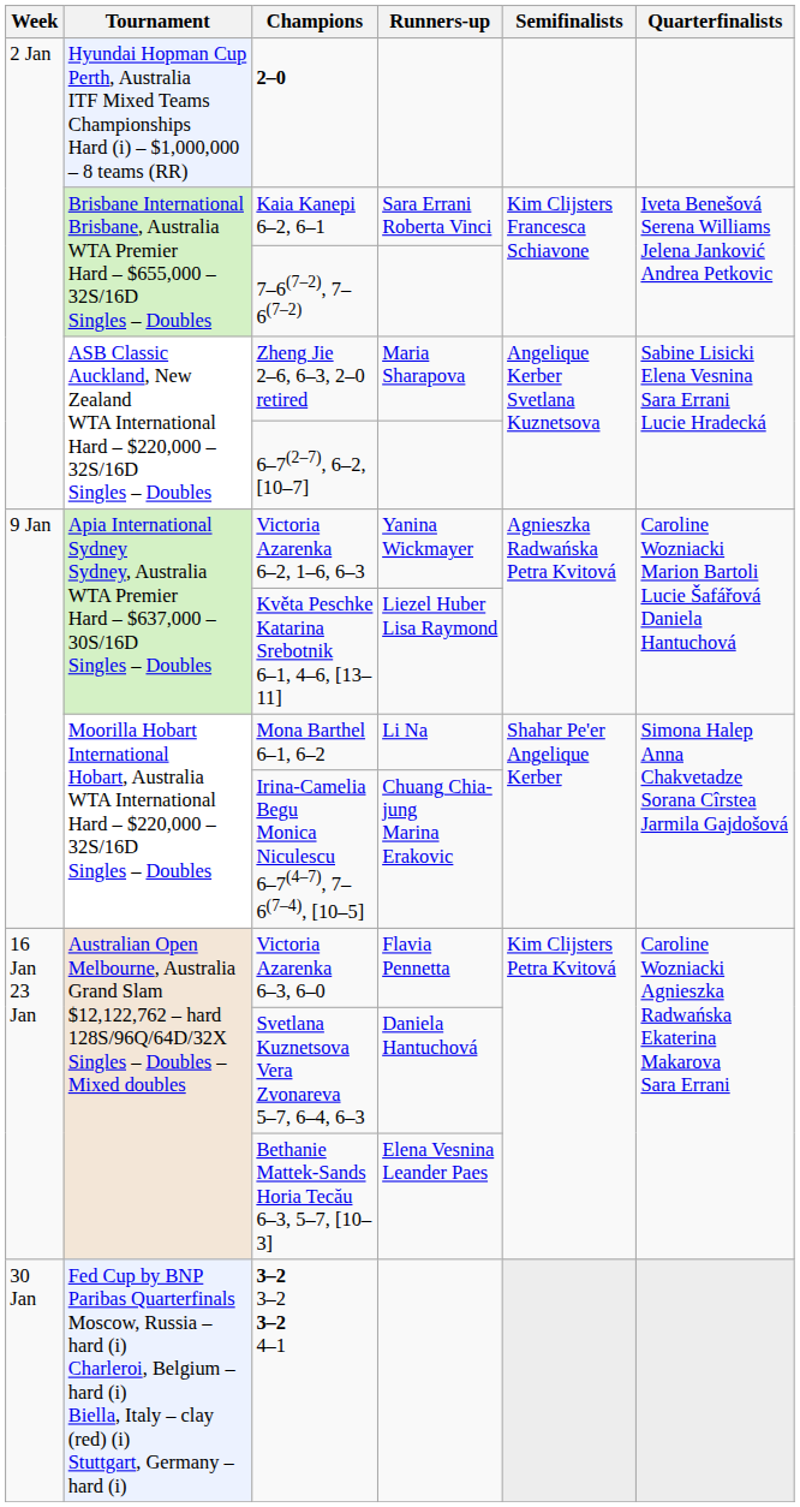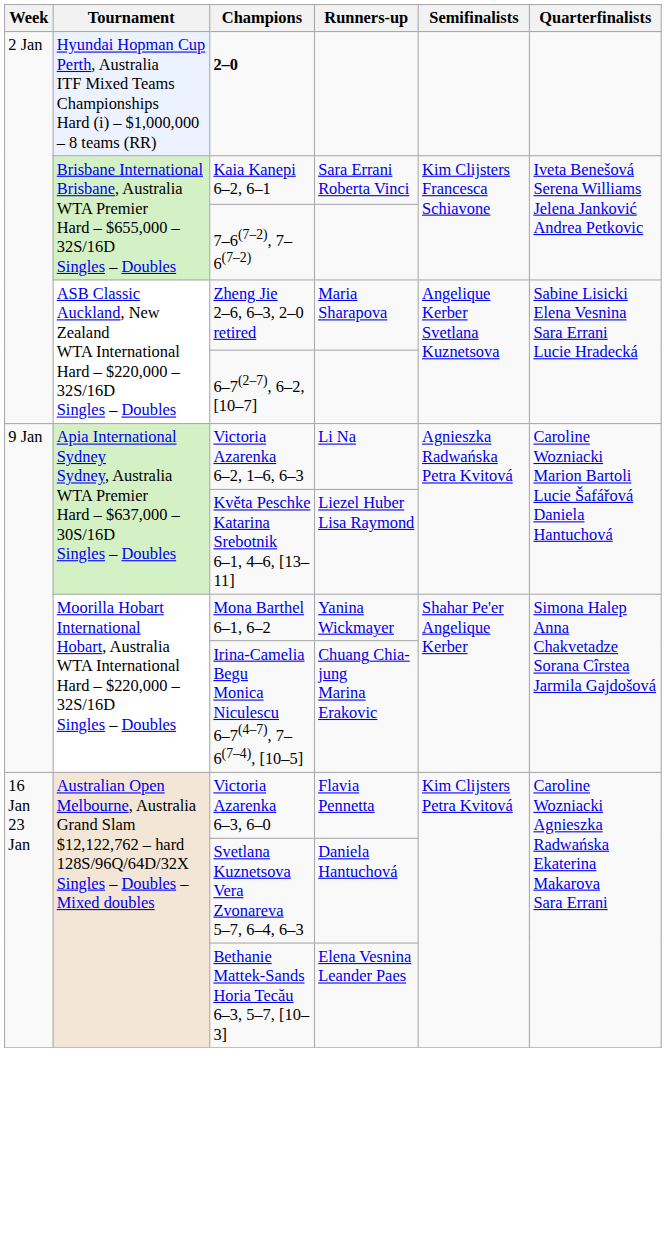 <table class=wikitable style=font-size:95%>
 <tr>
 <th style="width:48px;">Week</th>
 <th style="width:248px;">Tournament</th>
 <th style="width:200px;">Champions</th>
 <th style="width:200px;">Runners-up</th>
 <th style="width:190px;">Semifinalists</th>
 <th style="width:190px;">Quarterfinalists</th>
 </tr>
 <tr valign=top>
 <td rowspan=5>2 Jan</td>
 <td style="background:#ECF2FF;"><a href='#'>Hyundai Hopman Cup</a><br><a href='#'>Perth</a>, Australia<br>ITF Mixed Teams Championships<br>Hard (i) – $1,000,000 – 8 teams (RR)</td>
 <td><strong><br>2–0</strong></td>
 <td></td>
 <td><br><br></td>
 <td><br><br></td>
 </tr>
 <tr valign=top>
 <td style="background:#D4F1C5;" rowspan="2"><a href='#'>Brisbane International</a><br><a href='#'>Brisbane</a>, Australia<br>WTA Premier<br>Hard – $655,000 – 32S/16D<br><a href='#'>Singles</a> – <a href='#'>Doubles</a></td>
 <td> <a href='#'>Kaia Kanepi</a><br>6–2, 6–1</td>
 <td> <a href='#'>Sara Errani</a> <br>  <a href='#'>Roberta Vinci</a></td>
 <td rowspan=2> <a href='#'>Kim Clijsters</a> <br>  <a href='#'>Francesca Schiavone</a></td>
 <td rowspan=2> <a href='#'>Iveta Benešová</a> <br>  <a href='#'>Serena Williams</a> <br>  <a href='#'>Jelena Janković</a> <br>  <a href='#'>Andrea Petkovic</a></td>
 </tr>
 <tr valign=top>
 <td><br>7–6<sup>(7–2)</sup>, 7–6<sup>(7–2)</sup></td>
 <td></td>
 </tr>
 <tr valign=top>
 <td style="background:#fff;" rowspan="2"><a href='#'>ASB Classic</a><br><a href='#'>Auckland</a>, New Zealand<br>WTA International<br>Hard – $220,000 – 32S/16D<br><a href='#'>Singles</a> – <a href='#'>Doubles</a></td>
 <td> <a href='#'>Zheng Jie</a><br>2–6, 6–3, 2–0 <a href='#'>retired</a></td>
 <td> <a href='#'>Maria Sharapova</a></td>
 <td rowspan=2> <a href='#'>Angelique Kerber</a> <br>  <a href='#'>Svetlana Kuznetsova</a></td>
 <td rowspan=2> <a href='#'>Sabine Lisicki</a> <br>  <a href='#'>Elena Vesnina</a> <br>  <a href='#'>Sara Errani</a> <br>  <a href='#'>Lucie Hradecká</a></td>
 </tr>
 <tr valign=top>
 <td><br>6–7<sup>(2–7)</sup>, 6–2, [10–7]</td>
 <td></td>
 </tr>
 <tr valign=top>
 <td rowspan=4>9 Jan</td>
 <td style="background:#D4F1C5;" rowspan="2"><a href='#'>Apia International Sydney</a><br><a href='#'>Sydney</a>, Australia<br>WTA Premier<br>Hard – $637,000 – 30S/16D<br> <a href='#'>Singles</a> – <a href='#'>Doubles</a></td>
 <td> <a href='#'>Victoria Azarenka</a> <br>6–2, 1–6, 6–3</td>
-<td> <a href='#'>Yanina Wickmayer</a></td>
+<td> <a href='#'>Li Na</a></td>
 <td rowspan=2> <a href='#'>Agnieszka Radwańska</a>  <br>  <a href='#'>Petra Kvitová</a></td>
 <td rowspan=2> <a href='#'>Caroline Wozniacki</a> <br>  <a href='#'>Marion Bartoli</a> <br>  <a href='#'>Lucie Šafářová</a> <br>  <a href='#'>Daniela Hantuchová</a></td>
 </tr>
 <tr valign=top>
 <td> <a href='#'>Květa Peschke</a> <br>  <a href='#'>Katarina Srebotnik</a><br> 6–1, 4–6, [13–11]</td>
 <td> <a href='#'>Liezel Huber</a> <br>  <a href='#'>Lisa Raymond</a></td>
 </tr>
 <tr valign=top>
 <td style="background:#fff;" rowspan="2"><a href='#'>Moorilla Hobart International</a><br><a href='#'>Hobart</a>, Australia<br>WTA International<br>Hard – $220,000 – 32S/16D<br><a href='#'>Singles</a> – <a href='#'>Doubles</a></td>
 <td> <a href='#'>Mona Barthel</a> <br>6–1, 6–2</td>
-<td> <a href='#'>Li Na</a></td>
+<td> <a href='#'>Yanina Wickmayer</a></td>
 <td rowspan=2> <a href='#'>Shahar Pe'er</a> <br>  <a href='#'>Angelique Kerber</a></td>
 <td rowspan=2> <a href='#'>Simona Halep</a> <br>  <a href='#'>Anna Chakvetadze</a> <br>  <a href='#'>Sorana Cîrstea</a> <br>  <a href='#'>Jarmila Gajdošová</a></td>
 </tr>
 <tr valign=top>
 <td> <a href='#'>Irina-Camelia Begu</a> <br>  <a href='#'>Monica Niculescu</a><br> 6–7<sup>(4–7)</sup>, 7–6<sup>(7–4)</sup>, [10–5]</td>
 <td> <a href='#'>Chuang Chia-jung</a> <br>  <a href='#'>Marina Erakovic</a></td>
 </tr>
 <tr valign=top>
 <td rowspan=3>16 Jan <br>23 Jan</td>
 <td style="background:#F3E6D7;" rowspan="3"><a href='#'>Australian Open</a><br><a href='#'>Melbourne</a>, Australia<br>Grand Slam<br>$12,122,762 – hard<br>128S/96Q/64D/32X<br><a href='#'>Singles</a> – <a href='#'>Doubles</a> – <a href='#'>Mixed doubles</a></td>
 <td> <a href='#'>Victoria Azarenka</a><br>6–3, 6–0</td>
 <td> <a href='#'>Flavia Pennetta</a></td>
 <td rowspan=3> <a href='#'>Kim Clijsters</a> <br>  <a href='#'>Petra Kvitová</a></td>
 <td rowspan=3> <a href='#'>Caroline Wozniacki</a> <br>  <a href='#'>Agnieszka Radwańska</a> <br>  <a href='#'>Ekaterina Makarova</a><br>  <a href='#'>Sara Errani</a></td>
 </tr>
 <tr valign=top>
 <td> <a href='#'>Svetlana Kuznetsova</a> <br>  <a href='#'>Vera Zvonareva</a> <br> 5–7, 6–4, 6–3</td>
 <td> <a href='#'>Daniela Hantuchová</a></td>
 </tr>
 <tr valign=top>
 <td> <a href='#'>Bethanie Mattek-Sands</a> <br>  <a href='#'>Horia Tecău</a> <br> 6–3, 5–7, [10–3]</td>
 <td> <a href='#'>Elena Vesnina</a> <br>  <a href='#'>Leander Paes</a></td>
 </tr>
-<tr valign=top>
-<td>30 Jan</td>
-<td style="background:#ECF2FF;"><a href='#'>Fed Cup by BNP Paribas Quarterfinals</a><br>Moscow, Russia – hard (i)<br><a href='#'>Charleroi</a>, Belgium – hard (i)<br><a href='#'>Biella</a>, Italy – clay (red) (i)<br><a href='#'>Stuttgart</a>, Germany – hard (i)</td>
-<td><strong> 3–2 <br> </strong> 3–2 <br> <strong> 3–2 <br> </strong> 4–1</td>
-<td> <br>  <br> <br> </td>
-<td style="background:#ededed;"></td>
-<td style="background:#ededed;"></td>
-</tr>
 </table>
